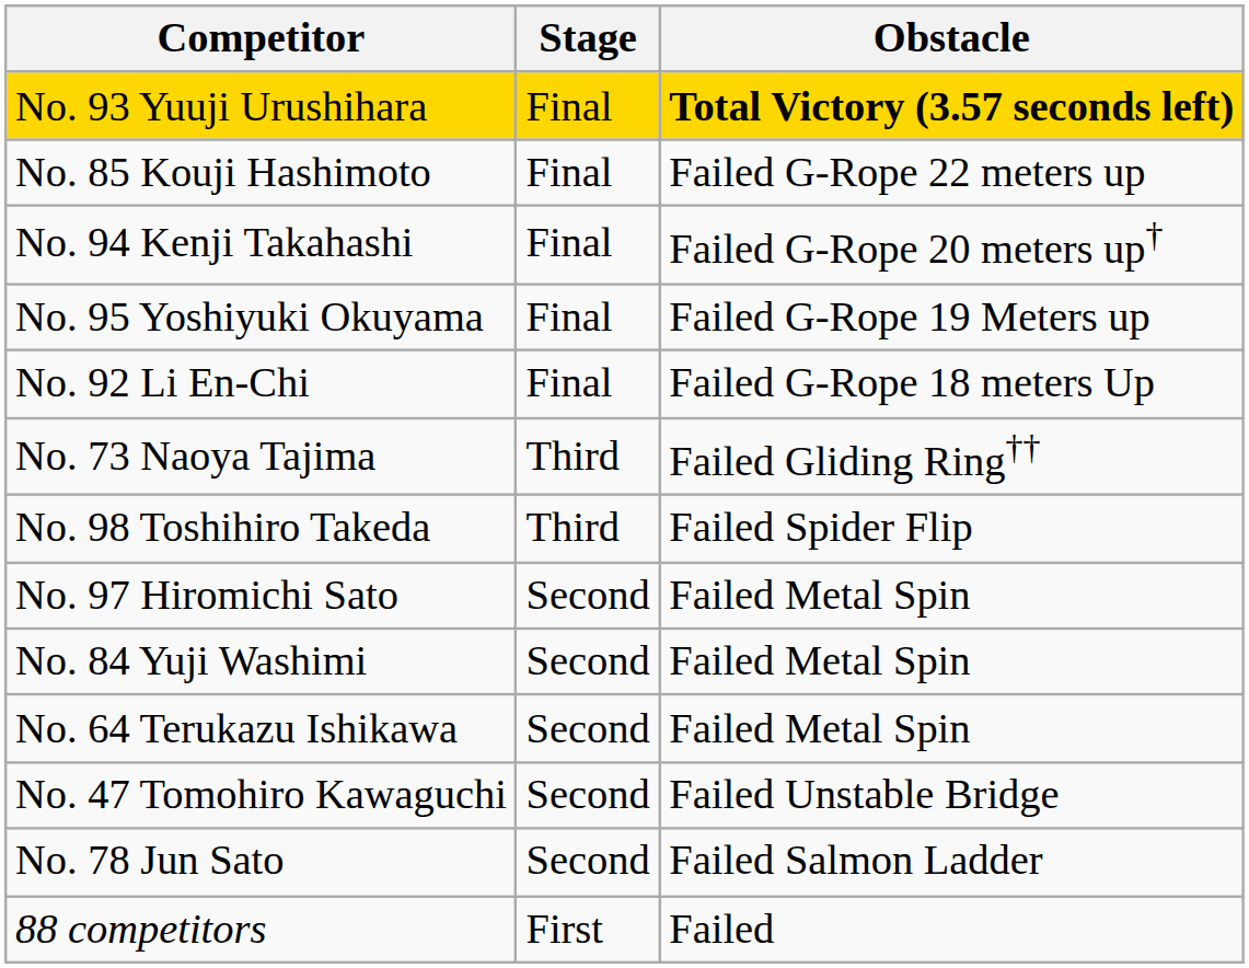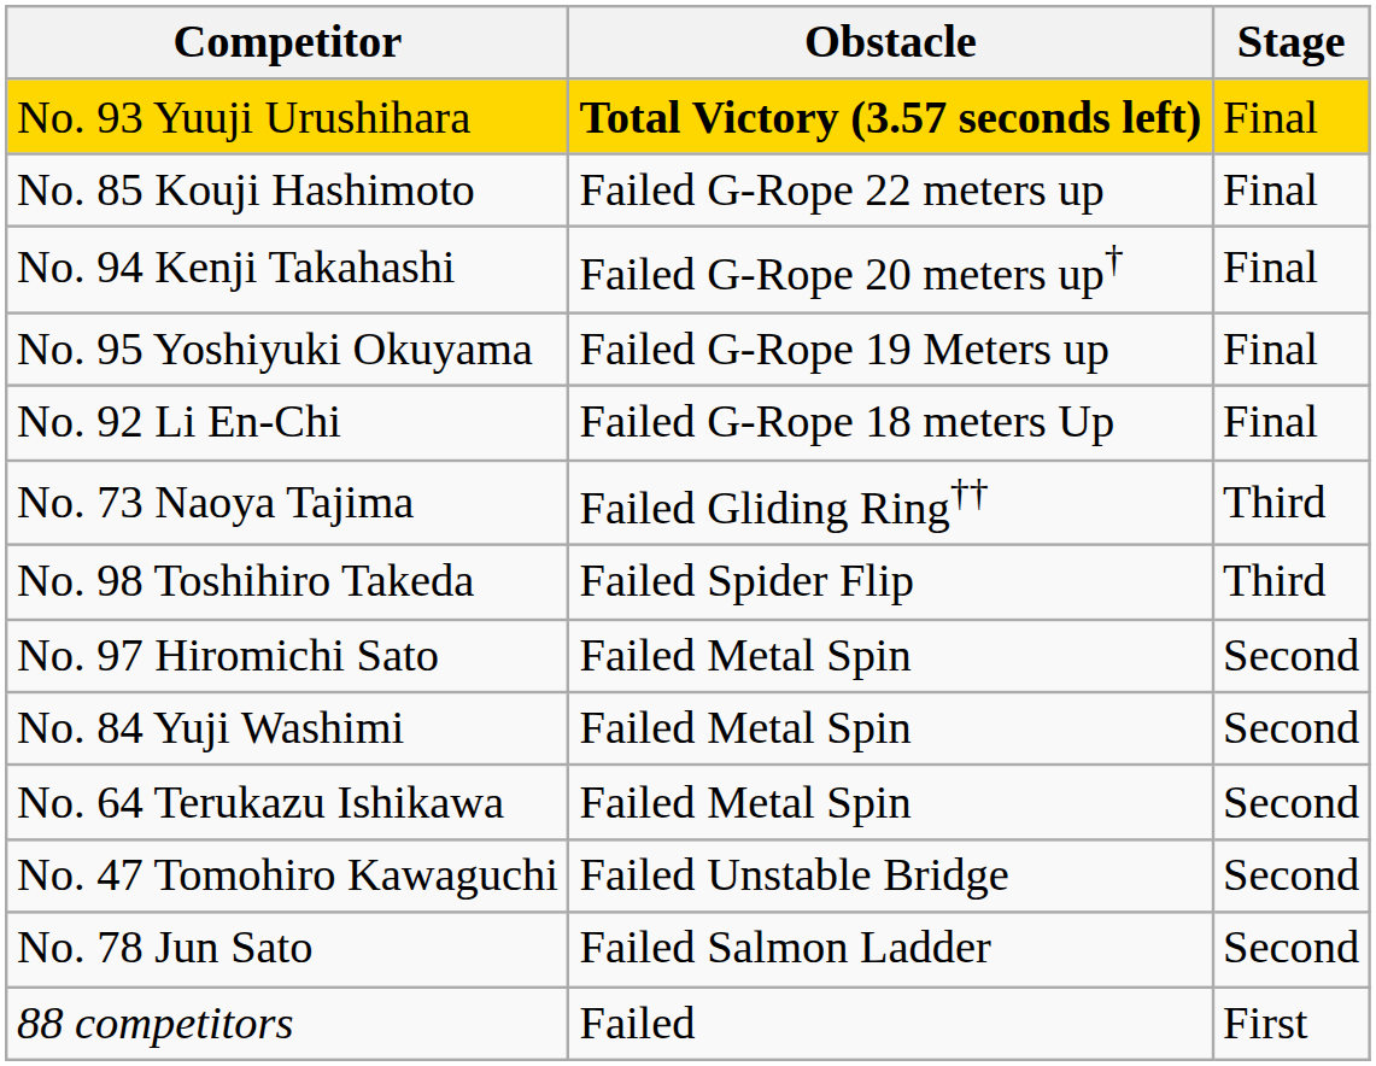 <table class="wikitable">
 <tr>
 <th>Competitor</th>
+<th>Obstacle</th>
 <th>Stage</th>
-<th>Obstacle</th>
 </tr>
 <tr bgcolor="gold">
 <td>No. 93 Yuuji Urushihara</td>
+<td><strong>Total Victory (3.57 seconds left)</strong></td>
 <td>Final</td>
-<td><strong>Total Victory (3.57 seconds left)</strong></td>
 </tr>
 <tr>
 <td>No. 85 Kouji Hashimoto</td>
+<td>Failed G-Rope 22 meters up</td>
 <td>Final</td>
-<td>Failed G-Rope 22 meters up</td>
 </tr>
 <tr>
 <td>No. 94 Kenji Takahashi</td>
+<td>Failed G-Rope 20 meters up<sup>†</sup></td>
 <td>Final</td>
-<td>Failed G-Rope 20 meters up<sup>†</sup></td>
 </tr>
 <tr>
 <td>No. 95 Yoshiyuki Okuyama</td>
+<td>Failed G-Rope 19 Meters up</td>
 <td>Final</td>
-<td>Failed G-Rope 19 Meters up</td>
 </tr>
 <tr>
 <td>No. 92 Li En-Chi</td>
+<td>Failed G-Rope 18 meters Up</td>
 <td>Final</td>
-<td>Failed G-Rope 18 meters Up</td>
 </tr>
 <tr>
 <td>No. 73 Naoya Tajima</td>
+<td>Failed Gliding Ring<sup>††</sup></td>
 <td>Third</td>
-<td>Failed Gliding Ring<sup>††</sup></td>
 </tr>
 <tr>
 <td>No. 98 Toshihiro Takeda</td>
+<td>Failed Spider Flip</td>
 <td>Third</td>
-<td>Failed Spider Flip</td>
 </tr>
 <tr>
 <td>No. 97 Hiromichi Sato</td>
+<td>Failed Metal Spin</td>
 <td>Second</td>
-<td>Failed Metal Spin</td>
 </tr>
 <tr>
 <td>No. 84 Yuji Washimi</td>
+<td>Failed Metal Spin</td>
 <td>Second</td>
-<td>Failed Metal Spin</td>
 </tr>
 <tr>
 <td>No. 64 Terukazu Ishikawa</td>
+<td>Failed Metal Spin</td>
 <td>Second</td>
-<td>Failed Metal Spin</td>
 </tr>
 <tr>
 <td>No. 47 Tomohiro Kawaguchi</td>
+<td>Failed Unstable Bridge</td>
 <td>Second</td>
-<td>Failed Unstable Bridge</td>
 </tr>
 <tr>
 <td>No. 78 Jun Sato</td>
+<td>Failed Salmon Ladder</td>
 <td>Second</td>
-<td>Failed Salmon Ladder</td>
 </tr>
 <tr>
 <td><em>88 competitors</em></td>
+<td>Failed</td>
 <td>First</td>
-<td>Failed</td>
 </tr>
 </table>
